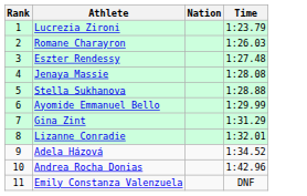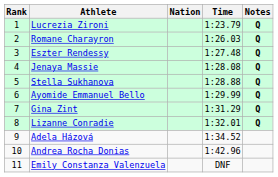 <table class="wikitable sortable" style="text-align:center;">
 <tr>
 <th>Rank</th>
 <th>Athlete</th>
 <th>Nation</th>
 <th>Time</th>
+<th>Notes</th>
 </tr>
 <tr bgcolor=ccffdd>
 <td>1</td>
 <td align=left><a href='#'>Lucrezia Zironi</a></td>
 <td align=left></td>
 <td>1:23.79</td>
+<td><strong>Q</strong></td>
 </tr>
 <tr bgcolor=ccffdd>
 <td>2</td>
 <td align=left><a href='#'>Romane Charayron</a></td>
 <td align=left></td>
 <td>1:26.03</td>
+<td><strong>Q</strong></td>
 </tr>
 <tr bgcolor=ccffdd>
 <td>3</td>
 <td align=left><a href='#'>Eszter Rendessy</a></td>
 <td align=left></td>
 <td>1:27.48</td>
+<td><strong>Q</strong></td>
 </tr>
 <tr bgcolor=ccffdd>
 <td>4</td>
 <td align=left><a href='#'>Jenaya Massie</a></td>
 <td align=left></td>
 <td>1:28.08</td>
+<td><strong>Q</strong></td>
 </tr>
 <tr bgcolor=ccffdd>
 <td>5</td>
 <td align=left><a href='#'>Stella Sukhanova</a></td>
 <td align=left></td>
 <td>1:28.88</td>
+<td><strong>Q</strong></td>
 </tr>
 <tr bgcolor=ccffdd>
 <td>6</td>
 <td align=left><a href='#'>Ayomide Emmanuel Bello</a></td>
 <td align=left></td>
 <td>1:29.99</td>
+<td><strong>Q</strong></td>
 </tr>
 <tr bgcolor=ccffdd>
 <td>7</td>
 <td align=left><a href='#'>Gina Zint</a></td>
 <td align=left></td>
 <td>1:31.29</td>
+<td><strong>Q</strong></td>
 </tr>
 <tr bgcolor=ccffdd>
 <td>8</td>
 <td align=left><a href='#'>Lizanne Conradie</a></td>
 <td align=left></td>
 <td>1:32.01</td>
+<td><strong>Q</strong></td>
 </tr>
 <tr>
 <td>9</td>
 <td align=left><a href='#'>Adela Házová</a></td>
 <td align=left></td>
 <td>1:34.52</td>
+<td></td>
 </tr>
 <tr>
 <td>10</td>
 <td align=left><a href='#'>Andrea Rocha Donias</a></td>
 <td align=left></td>
 <td>1:42.96</td>
+<td></td>
 </tr>
 <tr>
 <td>11</td>
 <td align=left><a href='#'>Emily Constanza Valenzuela</a></td>
 <td align=left></td>
 <td>DNF</td>
+<td></td>
 </tr>
 </table>
